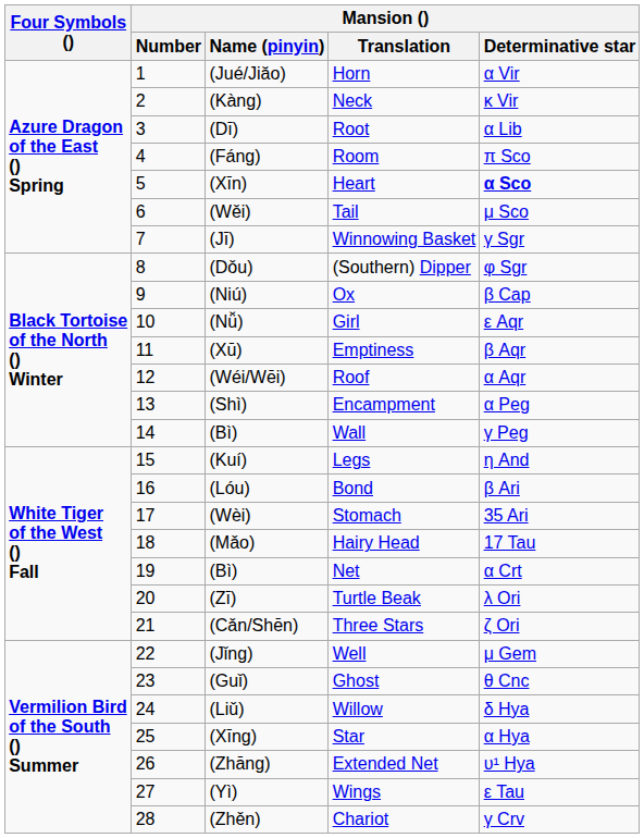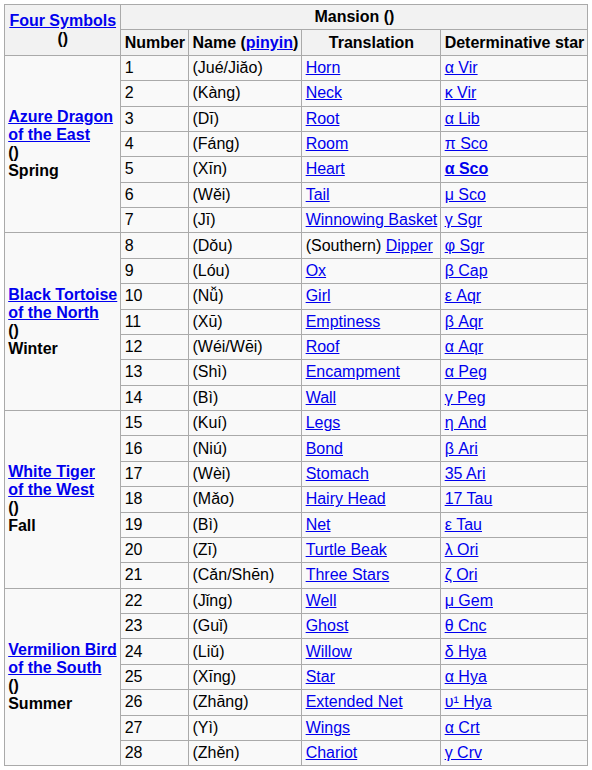 <table class="wikitable">
 <tr>
 <th rowspan="2" align="center"><a href='#'>Four Symbols</a><br>()</th>
 <th colspan="4" align="center">Mansion ()</th>
 </tr>
 <tr>
 <th>Number</th>
 <th>Name (<a href='#'>pinyin</a>)</th>
 <th>Translation</th>
 <th>Determinative star</th>
 </tr>
 <tr>
 <td rowspan="7"><strong><a href='#'>Azure Dragon<br>of the East</a> <br>()<br>Spring</strong></td>
 <td>1</td>
 <td> (Jué/Jiăo)</td>
 <td><a href='#'>Horn</a></td>
 <td><a href='#'>α Vir</a></td>
 </tr>
 <tr>
 <td>2</td>
 <td> (Kàng)</td>
 <td><a href='#'>Neck</a></td>
 <td><a href='#'>κ Vir</a></td>
 </tr>
 <tr>
 <td>3</td>
 <td> (Dī)</td>
 <td><a href='#'>Root</a></td>
 <td><a href='#'>α Lib</a></td>
 </tr>
 <tr>
 <td>4</td>
 <td> (Fáng)</td>
 <td><a href='#'>Room</a></td>
 <td><a href='#'>π Sco</a></td>
 </tr>
 <tr>
 <td>5</td>
 <td> (Xīn)</td>
 <td><a href='#'>Heart</a></td>
 <td><strong><a href='#'>α Sco</a></strong></td>
 </tr>
 <tr>
 <td>6</td>
 <td> (Wěi)</td>
 <td><a href='#'>Tail</a></td>
 <td><a href='#'>μ Sco</a></td>
 </tr>
 <tr>
 <td>7</td>
 <td> (Jī)</td>
 <td><a href='#'>Winnowing Basket</a></td>
 <td><a href='#'>γ Sgr</a></td>
 </tr>
 <tr>
 <td rowspan="7"><strong><a href='#'>Black Tortoise<br>of the North</a> <br>()<br>Winter</strong></td>
 <td>8</td>
 <td> (Dǒu)</td>
 <td>(Southern) <a href='#'>Dipper</a></td>
 <td><a href='#'>φ Sgr</a></td>
 </tr>
 <tr>
 <td>9</td>
-<td> (Niú)</td>
+<td> (Lóu)</td>
 <td><a href='#'>Ox</a></td>
 <td><a href='#'>β Cap</a></td>
 </tr>
 <tr>
 <td>10</td>
 <td> (Nǚ)</td>
 <td><a href='#'>Girl</a></td>
 <td><a href='#'>ε Aqr</a></td>
 </tr>
 <tr>
 <td>11</td>
 <td> (Xū)</td>
 <td><a href='#'>Emptiness</a></td>
 <td><a href='#'>β Aqr</a></td>
 </tr>
 <tr>
 <td>12</td>
 <td> (Wéi/Wēi)</td>
 <td><a href='#'>Roof</a></td>
 <td><a href='#'>α Aqr</a></td>
 </tr>
 <tr>
 <td>13</td>
 <td> (Shì)</td>
 <td><a href='#'>Encampment</a></td>
 <td><a href='#'>α Peg</a></td>
 </tr>
 <tr>
 <td>14</td>
 <td> (Bì)</td>
 <td><a href='#'>Wall</a></td>
 <td><a href='#'>γ Peg</a></td>
 </tr>
 <tr>
 <td rowspan="7"><strong><a href='#'>White Tiger<br>of the West</a> <br>()<br>Fall</strong></td>
 <td>15</td>
 <td> (Kuí)</td>
 <td><a href='#'>Legs</a></td>
 <td><a href='#'>η And</a></td>
 </tr>
 <tr>
 <td>16</td>
-<td> (Lóu)</td>
+<td> (Niú)</td>
 <td><a href='#'>Bond</a></td>
 <td><a href='#'>β Ari</a></td>
 </tr>
 <tr>
 <td>17</td>
 <td> (Wèi)</td>
 <td><a href='#'>Stomach</a></td>
 <td><a href='#'>35 Ari</a></td>
 </tr>
 <tr>
 <td>18</td>
 <td> (Mǎo)</td>
 <td><a href='#'>Hairy Head</a></td>
 <td><a href='#'>17 Tau</a></td>
 </tr>
 <tr>
 <td>19</td>
 <td> (Bì)</td>
 <td><a href='#'>Net</a></td>
-<td><a href='#'>α Crt</a></td>
+<td><a href='#'>ε Tau</a></td>
 </tr>
 <tr>
 <td>20</td>
 <td> (Zī)</td>
 <td><a href='#'>Turtle Beak</a></td>
 <td><a href='#'>λ Ori</a></td>
 </tr>
 <tr>
 <td>21</td>
 <td> (Cǎn/Shēn)</td>
 <td><a href='#'>Three Stars</a></td>
 <td><a href='#'>ζ Ori</a></td>
 </tr>
 <tr>
 <td rowspan="7"><strong><a href='#'>Vermilion Bird<br>of the South</a>   <br>()<br>Summer</strong></td>
 <td>22</td>
 <td> (Jǐng)</td>
 <td><a href='#'>Well</a></td>
 <td><a href='#'>μ Gem</a></td>
 </tr>
 <tr>
 <td>23</td>
 <td> (Guǐ)</td>
 <td><a href='#'>Ghost</a></td>
 <td><a href='#'>θ Cnc</a></td>
 </tr>
 <tr>
 <td>24</td>
 <td> (Liǔ)</td>
 <td><a href='#'>Willow</a></td>
 <td><a href='#'>δ Hya</a></td>
 </tr>
 <tr>
 <td>25</td>
 <td> (Xīng)</td>
 <td><a href='#'>Star</a></td>
 <td><a href='#'>α Hya</a></td>
 </tr>
 <tr>
 <td>26</td>
 <td> (Zhāng)</td>
 <td><a href='#'>Extended Net</a></td>
 <td><a href='#'>υ¹ Hya</a></td>
 </tr>
 <tr>
 <td>27</td>
 <td> (Yì)</td>
 <td><a href='#'>Wings</a></td>
-<td><a href='#'>ε Tau</a></td>
+<td><a href='#'>α Crt</a></td>
 </tr>
 <tr>
 <td>28</td>
 <td> (Zhěn)</td>
 <td><a href='#'>Chariot</a></td>
 <td><a href='#'>γ Crv</a></td>
 </tr>
 </table>
